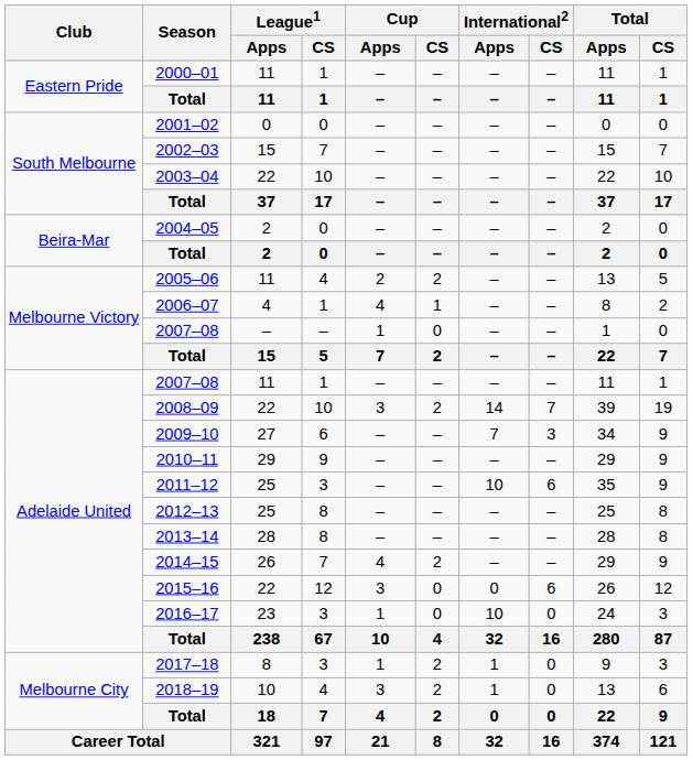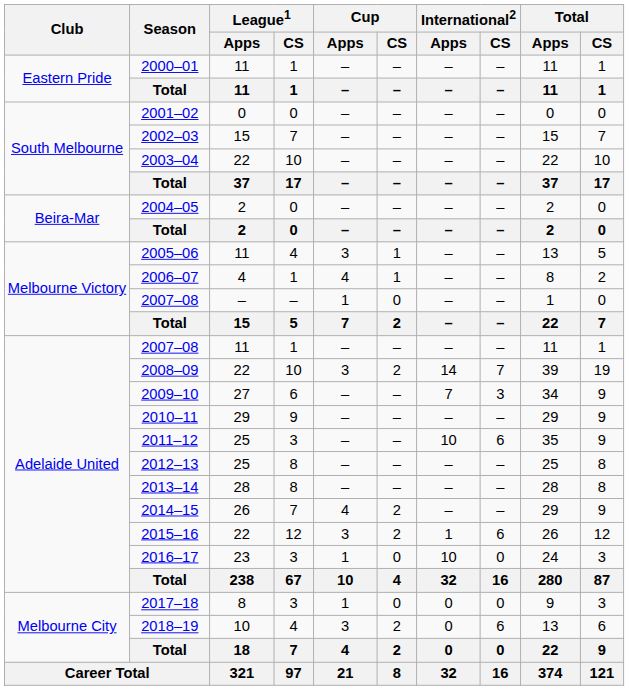 <table class="wikitable" style="text-align: center;">
 <tr>
 <th rowspan="2">Club</th>
 <th rowspan="2" width="80">Season</th>
 <th colspan="2" width="105">League<sup>1</sup></th>
 <th colspan="2" width="105">Cup</th>
 <th colspan="2" width="105">International<sup>2</sup></th>
 <th colspan="2" width="105">Total</th>
 </tr>
 <tr>
 <th>Apps</th>
 <th>CS</th>
 <th>Apps</th>
 <th>CS</th>
 <th>Apps</th>
 <th>CS</th>
 <th>Apps</th>
 <th>CS</th>
 </tr>
 <tr>
 <td rowspan="2" valign="center"><a href='#'>Eastern Pride</a></td>
 <td><a href='#'>2000–01</a></td>
 <td>11</td>
 <td>1</td>
 <td>–</td>
 <td>–</td>
 <td>–</td>
 <td>–</td>
 <td>11</td>
 <td>1</td>
 </tr>
 <tr>
 <th>Total</th>
 <th>11</th>
 <th>1</th>
 <th>–</th>
 <th>–</th>
 <th>–</th>
 <th>–</th>
 <th>11</th>
 <th>1</th>
 </tr>
 <tr>
 <td rowspan="4" valign="center"><a href='#'>South Melbourne</a></td>
 <td><a href='#'>2001–02</a></td>
 <td>0</td>
 <td>0</td>
 <td>–</td>
 <td>–</td>
 <td>–</td>
 <td>–</td>
 <td>0</td>
 <td>0</td>
 </tr>
 <tr>
 <td><a href='#'>2002–03</a></td>
 <td>15</td>
 <td>7</td>
 <td>–</td>
 <td>–</td>
 <td>–</td>
 <td>–</td>
 <td>15</td>
 <td>7</td>
 </tr>
 <tr>
 <td><a href='#'>2003–04</a></td>
 <td>22</td>
 <td>10</td>
 <td>–</td>
 <td>–</td>
 <td>–</td>
 <td>–</td>
 <td>22</td>
 <td>10</td>
 </tr>
 <tr>
 <th>Total</th>
 <th>37</th>
 <th>17</th>
 <th>–</th>
 <th>–</th>
 <th>–</th>
 <th>–</th>
 <th>37</th>
 <th>17</th>
 </tr>
 <tr>
 <td rowspan="2" valign="center"><a href='#'>Beira-Mar</a></td>
 <td><a href='#'>2004–05</a></td>
 <td>2</td>
 <td>0</td>
 <td>–</td>
 <td>–</td>
 <td>–</td>
 <td>–</td>
 <td>2</td>
 <td>0</td>
 </tr>
 <tr>
 <th>Total</th>
 <th>2</th>
 <th>0</th>
 <th>–</th>
 <th>–</th>
 <th>–</th>
 <th>–</th>
 <th>2</th>
 <th>0</th>
 </tr>
 <tr>
 <td rowspan="4" valign="center"><a href='#'>Melbourne Victory</a></td>
 <td><a href='#'>2005–06</a></td>
 <td>11</td>
 <td>4</td>
-<td>2</td>
-<td>2</td>
+<td>3</td>
+<td>1</td>
 <td>–</td>
 <td>–</td>
 <td>13</td>
 <td>5</td>
 </tr>
 <tr>
 <td><a href='#'>2006–07</a></td>
 <td>4</td>
 <td>1</td>
 <td>4</td>
 <td>1</td>
 <td>–</td>
 <td>–</td>
 <td>8</td>
 <td>2</td>
 </tr>
 <tr>
 <td><a href='#'>2007–08</a></td>
 <td>–</td>
 <td>–</td>
 <td>1</td>
 <td>0</td>
 <td>–</td>
 <td>–</td>
 <td>1</td>
 <td>0</td>
 </tr>
 <tr>
 <th>Total</th>
 <th>15</th>
 <th>5</th>
 <th>7</th>
 <th>2</th>
 <th>–</th>
 <th>–</th>
 <th>22</th>
 <th>7</th>
 </tr>
 <tr>
 <td rowspan="11" valign="center"><a href='#'>Adelaide United</a></td>
 <td><a href='#'>2007–08</a></td>
 <td>11</td>
 <td>1</td>
 <td>–</td>
 <td>–</td>
 <td>–</td>
 <td>–</td>
 <td>11</td>
 <td>1</td>
 </tr>
 <tr>
 <td><a href='#'>2008–09</a></td>
 <td>22</td>
 <td>10</td>
 <td>3</td>
 <td>2</td>
 <td>14</td>
 <td>7</td>
 <td>39</td>
 <td>19</td>
 </tr>
 <tr>
 <td><a href='#'>2009–10</a></td>
 <td>27</td>
 <td>6</td>
 <td>–</td>
 <td>–</td>
 <td>7</td>
 <td>3</td>
 <td>34</td>
 <td>9</td>
 </tr>
 <tr>
 <td><a href='#'>2010–11</a></td>
 <td>29</td>
 <td>9</td>
 <td>–</td>
 <td>–</td>
 <td>–</td>
 <td>–</td>
 <td>29</td>
 <td>9</td>
 </tr>
 <tr>
 <td><a href='#'>2011–12</a></td>
 <td>25</td>
 <td>3</td>
 <td>–</td>
 <td>–</td>
 <td>10</td>
 <td>6</td>
 <td>35</td>
 <td>9</td>
 </tr>
 <tr>
 <td><a href='#'>2012–13</a></td>
 <td>25</td>
 <td>8</td>
 <td>–</td>
 <td>–</td>
 <td>–</td>
 <td>–</td>
 <td>25</td>
 <td>8</td>
 </tr>
 <tr>
 <td><a href='#'>2013–14</a></td>
 <td>28</td>
 <td>8</td>
 <td>–</td>
 <td>–</td>
 <td>–</td>
 <td>–</td>
 <td>28</td>
 <td>8</td>
 </tr>
 <tr>
 <td><a href='#'>2014–15</a></td>
 <td>26</td>
 <td>7</td>
 <td>4</td>
 <td>2</td>
 <td>–</td>
 <td>–</td>
 <td>29</td>
 <td>9</td>
 </tr>
 <tr>
 <td><a href='#'>2015–16</a></td>
 <td>22</td>
 <td>12</td>
 <td>3</td>
-<td>0</td>
-<td>0</td>
+<td>2</td>
+<td>1</td>
 <td>6</td>
 <td>26</td>
 <td>12</td>
 </tr>
 <tr>
 <td><a href='#'>2016–17</a></td>
 <td>23</td>
 <td>3</td>
 <td>1</td>
 <td>0</td>
 <td>10</td>
 <td>0</td>
 <td>24</td>
 <td>3</td>
 </tr>
 <tr>
 <th>Total</th>
 <th>238</th>
 <th>67</th>
 <th>10</th>
 <th>4</th>
 <th>32</th>
 <th>16</th>
 <th>280</th>
 <th>87</th>
 </tr>
 <tr>
 <td rowspan="3" valign="center"><a href='#'>Melbourne City</a></td>
 <td><a href='#'>2017–18</a></td>
 <td>8</td>
 <td>3</td>
 <td>1</td>
-<td>2</td>
-<td>1</td>
+<td>0</td>
+<td>0</td>
 <td>0</td>
 <td>9</td>
 <td>3</td>
 </tr>
 <tr>
 <td><a href='#'>2018–19</a></td>
 <td>10</td>
 <td>4</td>
 <td>3</td>
 <td>2</td>
-<td>1</td>
 <td>0</td>
+<td>6</td>
 <td>13</td>
 <td>6</td>
 </tr>
 <tr>
 <th>Total</th>
 <th>18</th>
 <th>7</th>
 <th>4</th>
 <th>2</th>
 <th>0</th>
 <th>0</th>
 <th>22</th>
 <th>9</th>
 </tr>
 <tr>
 <th colspan="2">Career Total</th>
 <th>321</th>
 <th>97</th>
 <th>21</th>
 <th>8</th>
 <th>32</th>
 <th>16</th>
 <th>374</th>
 <th>121</th>
 </tr>
 </table>
